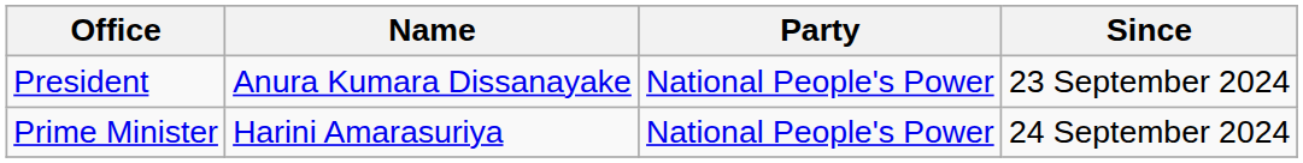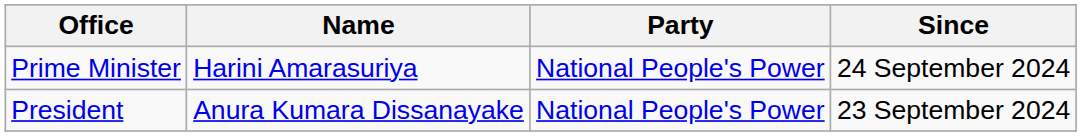 <table class="wikitable" style="margin:1em auto;">
 <tr>
 <th>Office</th>
 <th>Name</th>
 <th>Party</th>
 <th>Since</th>
 </tr>
 <tr>
+<td><a href='#'>Prime Minister</a></td>
+<td><a href='#'>Harini Amarasuriya</a></td>
+<td><a href='#'>National People's Power</a></td>
+<td>24 September 2024</td>
+</tr>
+<tr>
 <td><a href='#'>President</a></td>
 <td><a href='#'>Anura Kumara Dissanayake</a></td>
 <td><a href='#'>National People's Power</a></td>
 <td>23 September 2024</td>
 </tr>
-<tr>
-<td><a href='#'>Prime Minister</a></td>
-<td><a href='#'>Harini Amarasuriya</a></td>
-<td><a href='#'>National People's Power</a></td>
-<td>24 September 2024</td>
-</tr>
 </table>
